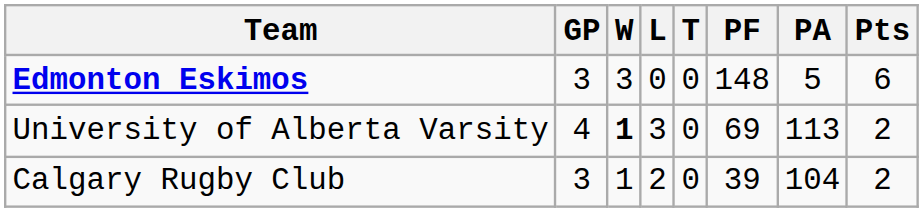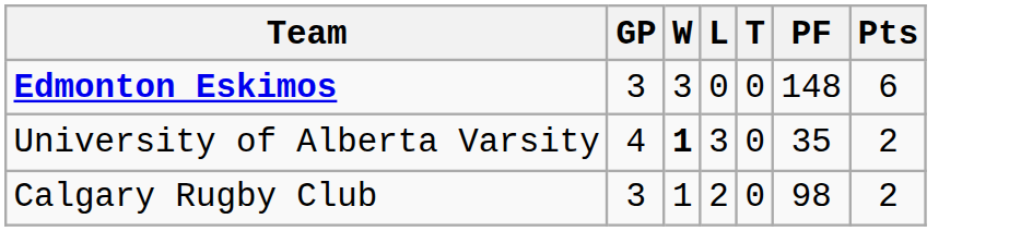 <table class="wikitable">
 <tr>
 <th>Team</th>
 <th>GP</th>
 <th>W</th>
 <th>L</th>
 <th>T</th>
 <th>PF</th>
-<th>PA</th>
 <th>Pts</th>
 </tr>
 <tr align="center">
 <td align="left"><strong><a href='#'>Edmonton Eskimos</a></strong></td>
 <td>3</td>
 <td>3</td>
 <td>0</td>
 <td>0</td>
 <td>148</td>
-<td>5</td>
 <td>6</td>
 </tr>
 <tr align="center">
 <td align="left">University of Alberta Varsity</td>
 <td>4</td>
 <td><strong>1</strong></td>
 <td>3</td>
 <td>0</td>
-<td>69</td>
-<td>113</td>
+<td>35</td>
 <td>2</td>
 </tr>
 <tr align="center">
 <td align="left">Calgary Rugby Club</td>
 <td>3</td>
 <td>1</td>
 <td>2</td>
 <td>0</td>
-<td>39</td>
-<td>104</td>
+<td>98</td>
 <td>2</td>
 </tr>
 </table>
